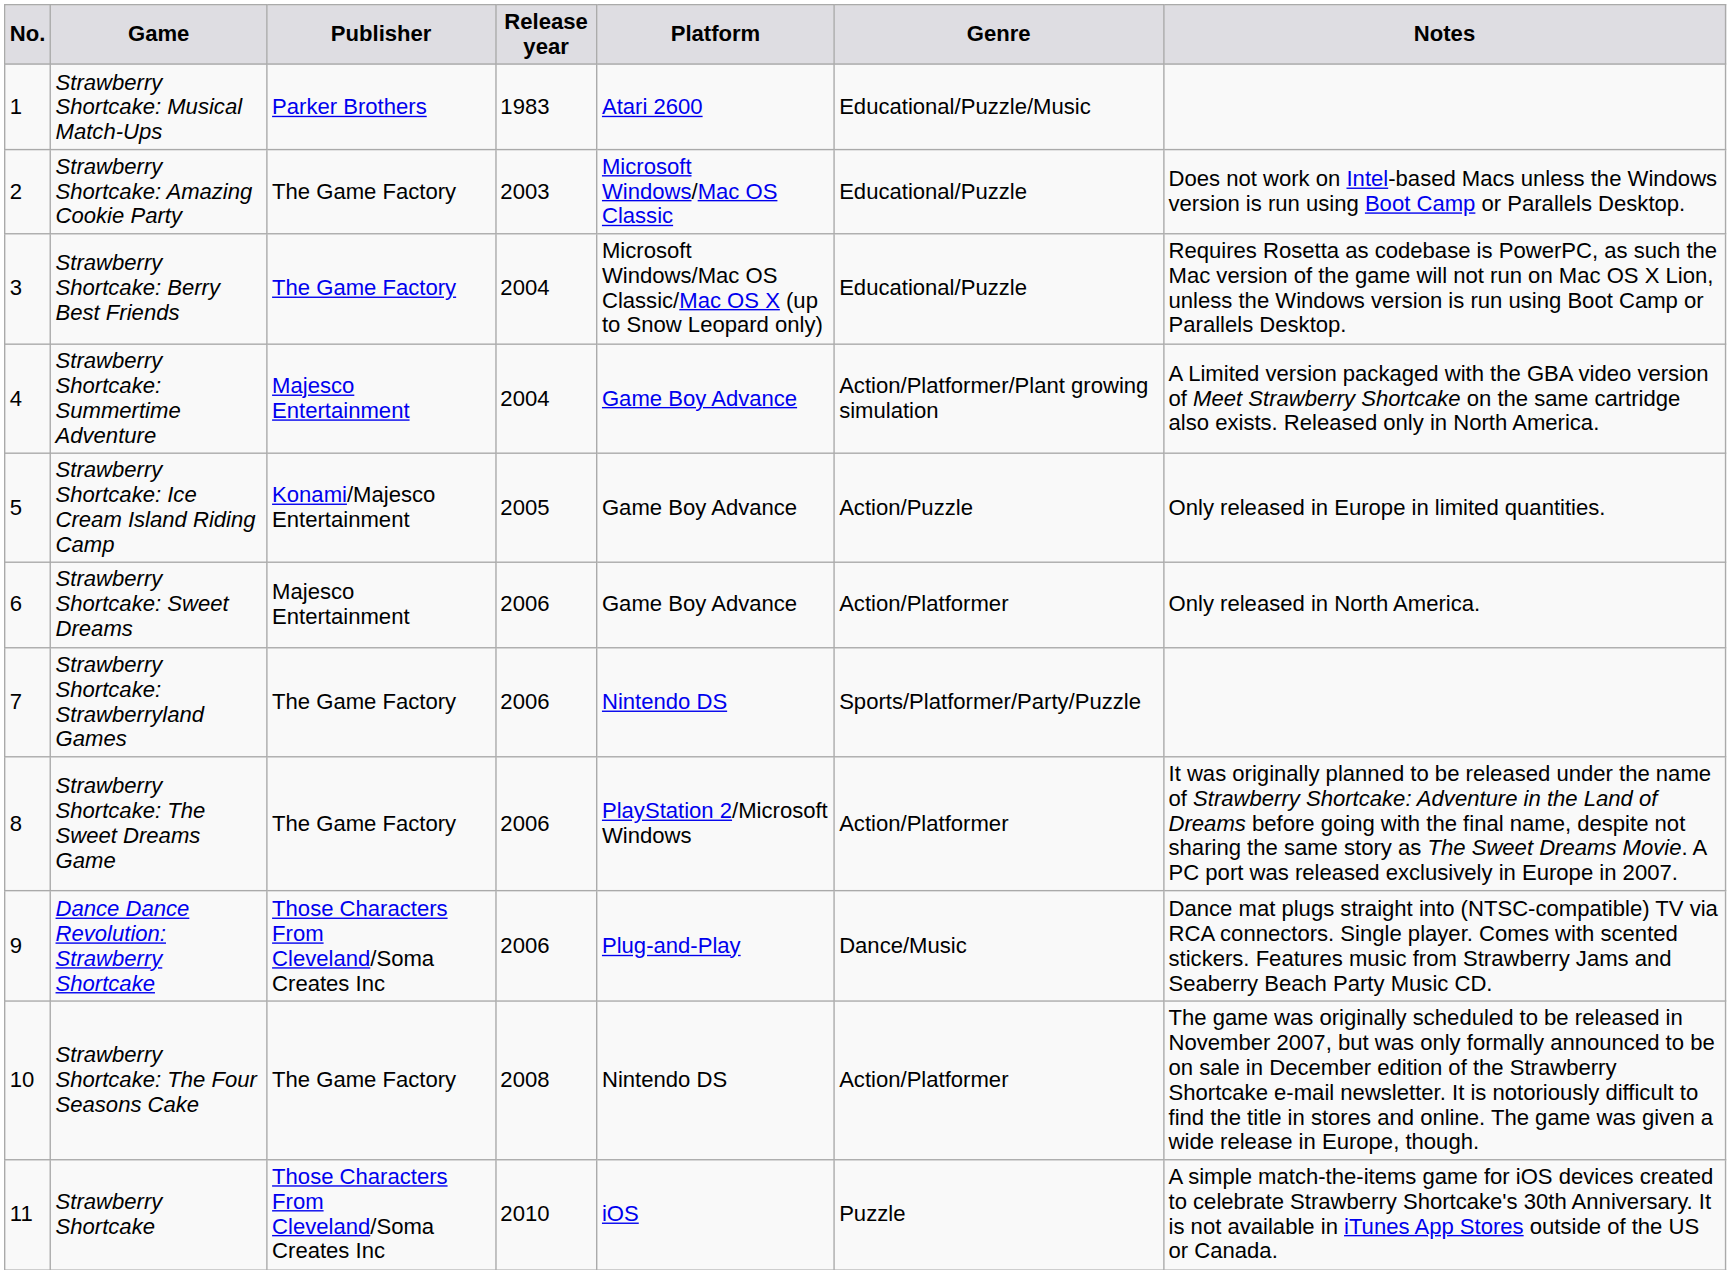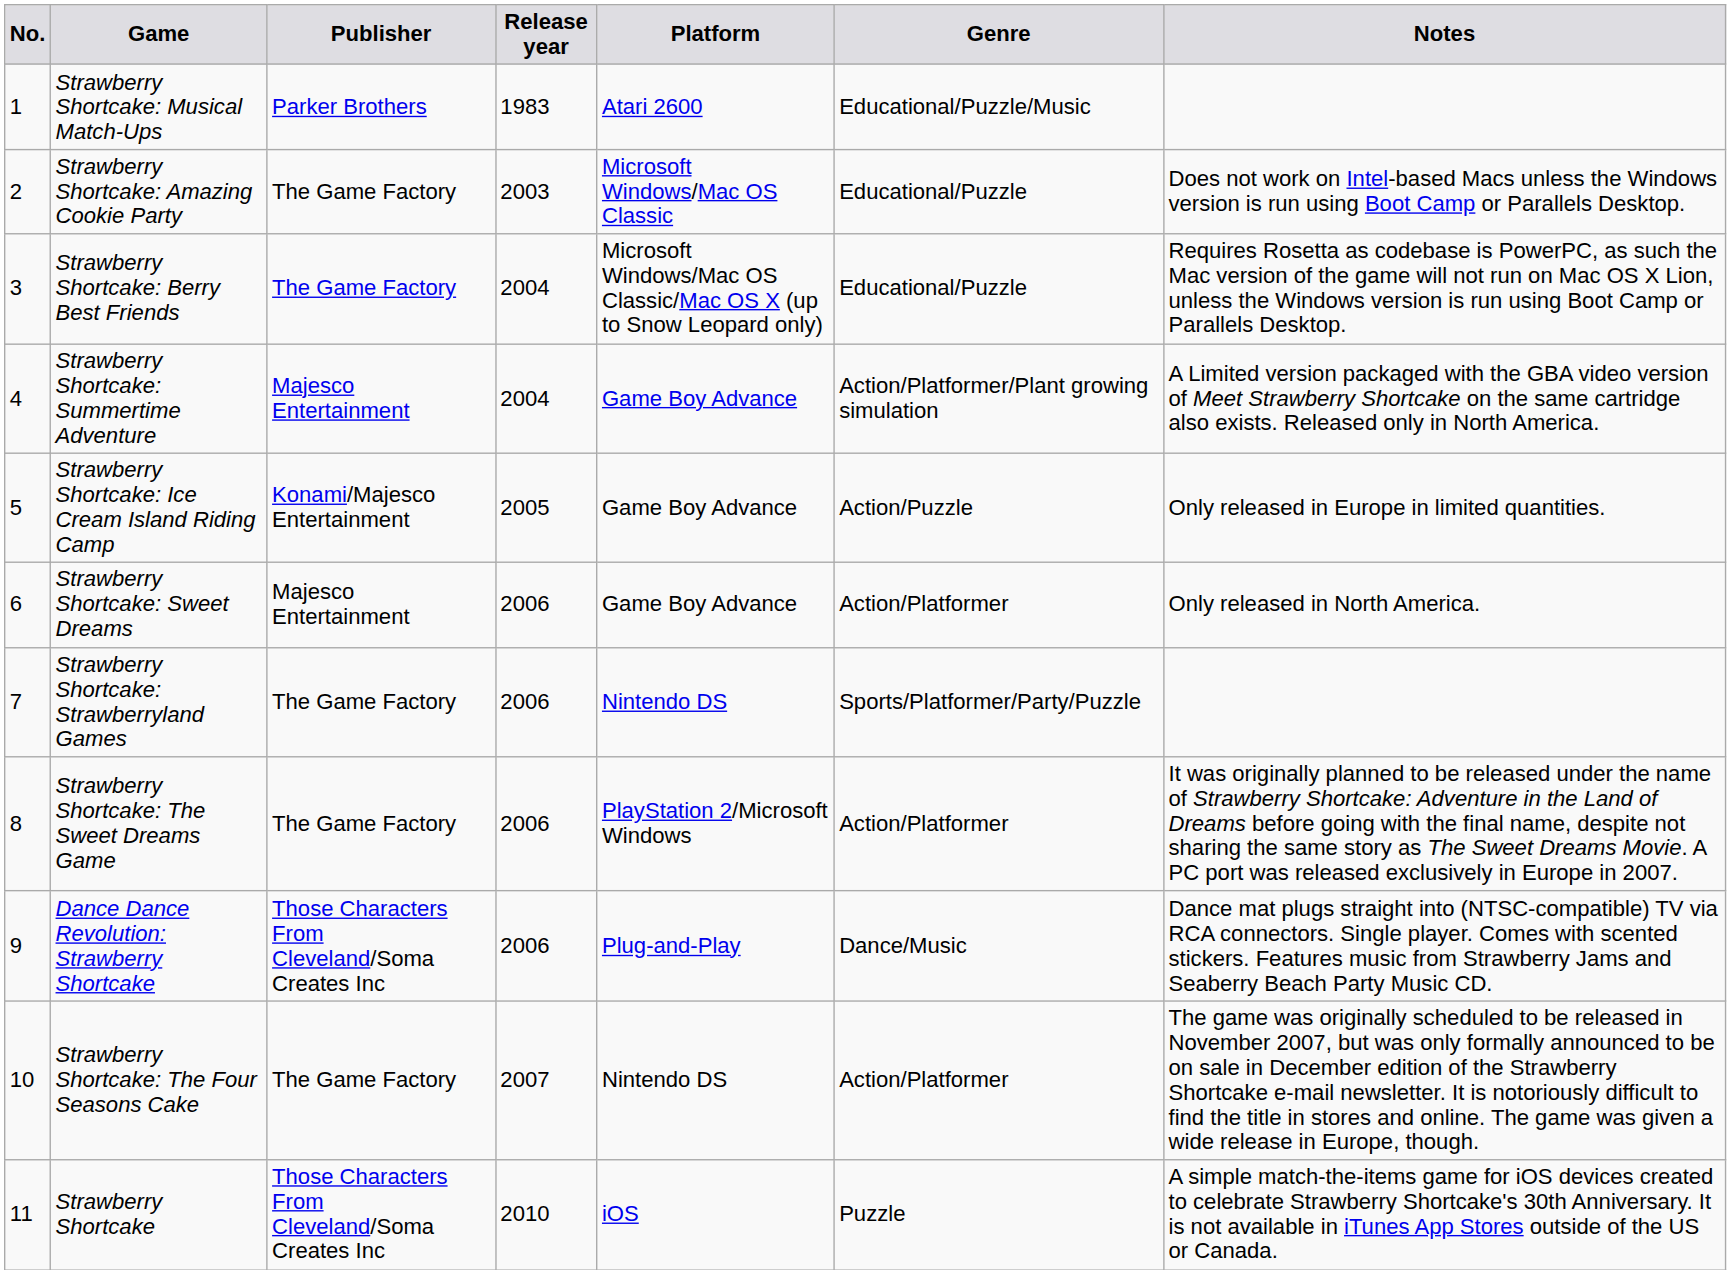 <table class="wikitable">
 <tr>
 <th style="background-color: #DEDDE2"><strong>No.</strong></th>
 <th style="background-color: #DEDDE2"><strong>Game</strong></th>
 <th style="background-color: #DEDDE2"><strong>Publisher</strong></th>
 <th style="background-color: #DEDDE2"><strong>Release year</strong></th>
 <th style="background-color: #DEDDE2"><strong>Platform</strong></th>
 <th style="background-color: #DEDDE2"><strong>Genre</strong></th>
 <th style="background-color: #DEDDE2"><strong>Notes</strong></th>
 </tr>
 <tr>
 <td>1</td>
 <td><em>Strawberry Shortcake: Musical Match-Ups</em></td>
 <td><a href='#'>Parker Brothers</a></td>
 <td>1983</td>
 <td><a href='#'>Atari 2600</a></td>
 <td>Educational/Puzzle/Music</td>
 <td></td>
 </tr>
 <tr>
 <td>2</td>
 <td><em>Strawberry Shortcake: Amazing Cookie Party</em></td>
 <td>The Game Factory</td>
 <td>2003</td>
 <td><a href='#'>Microsoft Windows</a>/<a href='#'>Mac OS Classic</a></td>
 <td>Educational/Puzzle</td>
 <td>Does not work on <a href='#'>Intel</a>-based Macs unless the Windows version is run using <a href='#'>Boot Camp</a> or Parallels Desktop.</td>
 </tr>
 <tr>
 <td>3</td>
 <td><em>Strawberry Shortcake: Berry Best Friends</em></td>
 <td><a href='#'>The Game Factory</a></td>
 <td>2004</td>
 <td>Microsoft Windows/Mac OS Classic/<a href='#'>Mac OS X</a> (up to Snow Leopard only)</td>
 <td>Educational/Puzzle</td>
 <td>Requires Rosetta as codebase is PowerPC, as such the Mac version of the game will not run on Mac OS X Lion, unless the Windows version is run using Boot Camp or Parallels Desktop.</td>
 </tr>
 <tr>
 <td>4</td>
 <td><em>Strawberry Shortcake: Summertime Adventure</em></td>
 <td><a href='#'>Majesco Entertainment</a></td>
 <td>2004</td>
 <td><a href='#'>Game Boy Advance</a></td>
 <td>Action/Platformer/Plant growing simulation</td>
 <td>A Limited version packaged with the GBA video version of <em>Meet Strawberry Shortcake</em> on the same cartridge also exists. Released only in North America.</td>
 </tr>
 <tr>
 <td>5</td>
 <td><em>Strawberry Shortcake: Ice Cream Island Riding Camp</em></td>
 <td><a href='#'>Konami</a>/Majesco Entertainment</td>
 <td>2005</td>
 <td>Game Boy Advance</td>
 <td>Action/Puzzle</td>
 <td>Only released in Europe in limited quantities.</td>
 </tr>
 <tr>
 <td>6</td>
 <td><em>Strawberry Shortcake: Sweet Dreams</em></td>
 <td>Majesco Entertainment</td>
 <td>2006</td>
 <td>Game Boy Advance</td>
 <td>Action/Platformer</td>
 <td>Only released in North America.</td>
 </tr>
 <tr>
 <td>7</td>
 <td><em>Strawberry Shortcake: Strawberryland Games</em></td>
 <td>The Game Factory</td>
 <td>2006</td>
 <td><a href='#'>Nintendo DS</a></td>
 <td>Sports/Platformer/Party/Puzzle</td>
 <td></td>
 </tr>
 <tr>
 <td>8</td>
 <td><em>Strawberry Shortcake: The Sweet Dreams Game</em></td>
 <td>The Game Factory</td>
 <td>2006</td>
 <td><a href='#'>PlayStation 2</a>/Microsoft Windows</td>
 <td>Action/Platformer</td>
 <td>It was originally planned to be released under the name of <em>Strawberry Shortcake: Adventure in the Land of Dreams</em> before going with the final name, despite not sharing the same story as <em>The Sweet Dreams Movie</em>. A PC port was released exclusively in Europe in 2007.</td>
 </tr>
 <tr>
 <td>9</td>
 <td><em><a href='#'>Dance Dance Revolution: Strawberry Shortcake</a></em></td>
 <td><a href='#'>Those Characters From Cleveland</a>/Soma Creates Inc</td>
 <td>2006</td>
 <td><a href='#'>Plug-and-Play</a></td>
 <td>Dance/Music</td>
 <td>Dance mat plugs straight into (NTSC-compatible) TV via RCA connectors. Single player. Comes with scented stickers. Features music from Strawberry Jams and Seaberry Beach Party Music CD.</td>
 </tr>
 <tr>
 <td>10</td>
 <td><em>Strawberry Shortcake: The Four Seasons Cake</em></td>
 <td>The Game Factory</td>
-<td>2008</td>
+<td>2007</td>
 <td>Nintendo DS</td>
 <td>Action/Platformer</td>
 <td>The game was originally scheduled to be released in November 2007, but was only formally announced to be on sale in December edition of the Strawberry Shortcake e-mail newsletter. It is notoriously difficult to find the title in stores and online. The game was given a wide release in Europe, though.</td>
 </tr>
 <tr>
 <td>11</td>
 <td><em>Strawberry Shortcake</em></td>
 <td><a href='#'>Those Characters From Cleveland</a>/Soma Creates Inc</td>
 <td>2010</td>
 <td><a href='#'>iOS</a></td>
 <td>Puzzle</td>
 <td>A simple match-the-items game for iOS devices created to celebrate Strawberry Shortcake's 30th Anniversary. It is not available in <a href='#'>iTunes App Stores</a> outside of the US or Canada.</td>
 </tr>
 </table>
